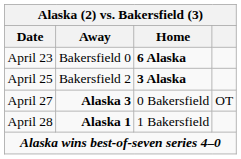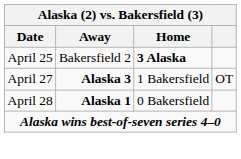 <table class="wikitable">
 <tr>
 <th bgcolor="#DDDDDD" colspan="4">Alaska (2) vs. Bakersfield (3)</th>
 </tr>
 <tr>
 <th>Date</th>
 <th>Away</th>
 <th>Home</th>
 <th></th>
 </tr>
 <tr>
-<td>April 23</td>
-<td align="right">Bakersfield 0</td>
-<td><strong>6 Alaska</strong></td>
-<td></td>
-</tr>
-<tr>
 <td>April 25</td>
 <td align="right">Bakersfield 2</td>
 <td><strong>3 Alaska</strong></td>
 <td></td>
 </tr>
 <tr>
 <td>April 27</td>
 <td align="right"><strong>Alaska 3</strong></td>
-<td>0 Bakersfield</td>
+<td>1 Bakersfield</td>
 <td>OT</td>
 </tr>
 <tr>
 <td>April 28</td>
 <td align="right"><strong>Alaska 1</strong></td>
-<td>1 Bakersfield</td>
+<td>0 Bakersfield</td>
 <td></td>
 </tr>
 <tr align="center">
 <td colspan="4"><strong><em>Alaska wins best-of-seven series 4–0</em></strong></td>
 </tr>
 </table>
